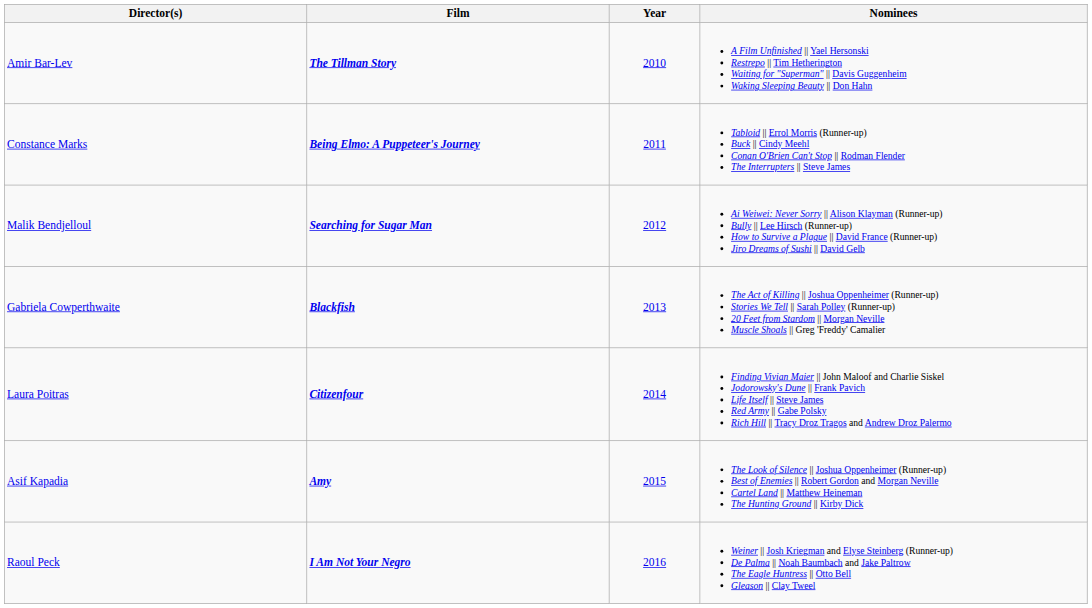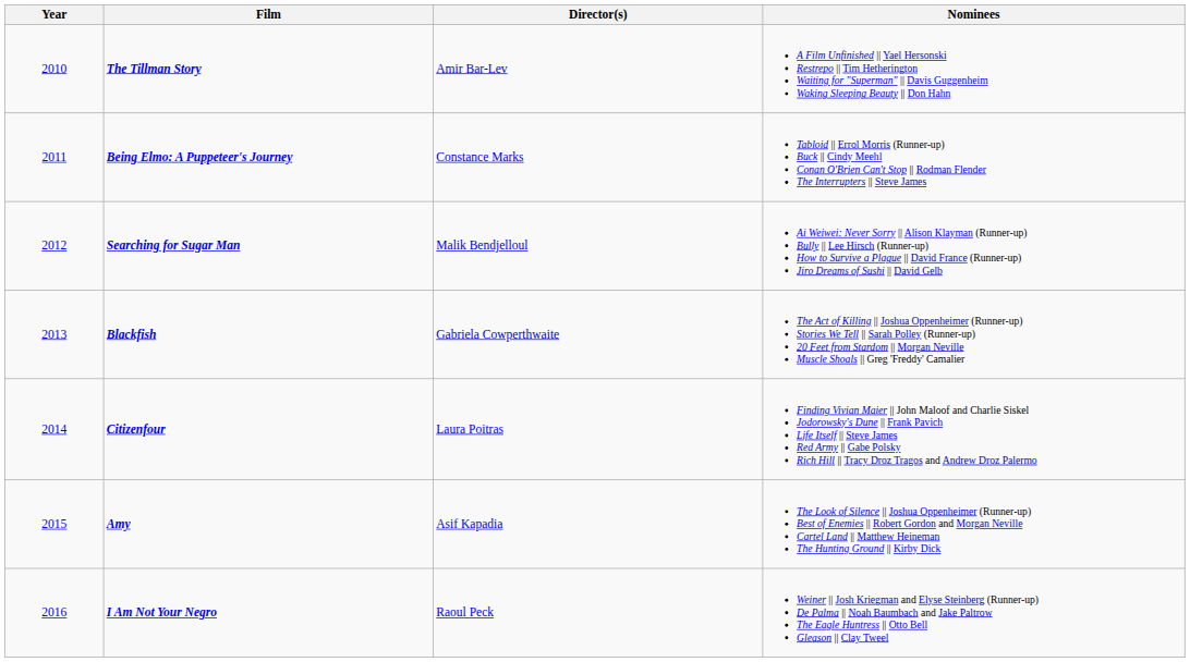 <table class="wikitable" width="95%" cellpadding="5">
 <tr>
+<th width="100"><strong>Year</strong></th>
+<th width="350"><strong>Film</strong></th>
 <th width="350"><strong>Director(s)</strong></th>
-<th width="350"><strong>Film</strong></th>
-<th width="100"><strong>Year</strong></th>
 <th width="450"><strong>Nominees</strong></th>
 </tr>
 <tr>
+<td align="center"><a href='#'>2010</a></td>
+<td><strong><em><a href='#'>The Tillman Story</a></em></strong></td>
 <td><a href='#'>Amir Bar-Lev</a></td>
-<td><strong><em><a href='#'>The Tillman Story</a></em></strong></td>
-<td align="center"><a href='#'>2010</a></td>
 <td style="font-size:smaller"><br><ul><li><em><a href='#'>A Film Unfinished</a></em> || <a href='#'>Yael Hersonski</a></li><li><em><a href='#'>Restrepo</a></em> || <a href='#'>Tim Hetherington</a></li><li><em><a href='#'>Waiting for "Superman"</a></em> || <a href='#'>Davis Guggenheim</a></li><li><em><a href='#'>Waking Sleeping Beauty</a></em> || <a href='#'>Don Hahn</a></li></ul></td>
 </tr>
 <tr>
+<td align="center"><a href='#'>2011</a></td>
+<td><strong><em><a href='#'>Being Elmo: A Puppeteer's Journey</a></em></strong></td>
 <td><a href='#'>Constance Marks</a></td>
-<td><strong><em><a href='#'>Being Elmo: A Puppeteer's Journey</a></em></strong></td>
-<td align="center"><a href='#'>2011</a></td>
 <td style="font-size:smaller"><br><ul><li><em><a href='#'>Tabloid</a></em> || <a href='#'>Errol Morris</a> (Runner-up)</li><li><em><a href='#'>Buck</a></em> || <a href='#'>Cindy Meehl</a></li><li><em><a href='#'>Conan O'Brien Can't Stop</a></em> || <a href='#'>Rodman Flender</a></li><li><em><a href='#'>The Interrupters</a></em> || <a href='#'>Steve James</a></li></ul></td>
 </tr>
 <tr>
+<td align="center"><a href='#'>2012</a></td>
+<td><strong><em><a href='#'>Searching for Sugar Man</a></em></strong></td>
 <td><a href='#'>Malik Bendjelloul</a></td>
-<td><strong><em><a href='#'>Searching for Sugar Man</a></em></strong></td>
-<td align="center"><a href='#'>2012</a></td>
 <td style="font-size:smaller"><br><ul><li><em><a href='#'>Ai Weiwei: Never Sorry</a></em> || <a href='#'>Alison Klayman</a> (Runner-up)</li><li><em><a href='#'>Bully</a></em> || <a href='#'>Lee Hirsch</a> (Runner-up)</li><li><em><a href='#'>How to Survive a Plague</a></em> || <a href='#'>David France</a> (Runner-up)</li><li><em><a href='#'>Jiro Dreams of Sushi</a></em> || <a href='#'>David Gelb</a></li></ul></td>
 </tr>
 <tr>
+<td align="center"><a href='#'>2013</a></td>
+<td><strong><em><a href='#'>Blackfish</a></em></strong></td>
 <td><a href='#'>Gabriela Cowperthwaite</a></td>
-<td><strong><em><a href='#'>Blackfish</a></em></strong></td>
-<td align="center"><a href='#'>2013</a></td>
 <td style="font-size:smaller"><br><ul><li><em><a href='#'>The Act of Killing</a></em> || <a href='#'>Joshua Oppenheimer</a> (Runner-up)</li><li><em><a href='#'>Stories We Tell</a></em> || <a href='#'>Sarah Polley</a> (Runner-up)</li><li><em><a href='#'>20 Feet from Stardom</a></em> || <a href='#'>Morgan Neville</a></li><li><em><a href='#'>Muscle Shoals</a></em> || Greg 'Freddy' Camalier</li></ul></td>
 </tr>
 <tr>
+<td align="center"><a href='#'>2014</a></td>
+<td><strong><em><a href='#'>Citizenfour</a></em></strong></td>
 <td><a href='#'>Laura Poitras</a></td>
-<td><strong><em><a href='#'>Citizenfour</a></em></strong></td>
-<td align="center"><a href='#'>2014</a></td>
 <td style="font-size:smaller"><br><ul><li><em><a href='#'>Finding Vivian Maier</a></em> || John Maloof and Charlie Siskel</li><li><em><a href='#'>Jodorowsky's Dune</a></em> || <a href='#'>Frank Pavich</a></li><li><em><a href='#'>Life Itself</a></em> || <a href='#'>Steve James</a></li><li><em><a href='#'>Red Army</a></em> || <a href='#'>Gabe Polsky</a></li><li><em><a href='#'>Rich Hill</a></em> || <a href='#'>Tracy Droz Tragos</a> and <a href='#'>Andrew Droz Palermo</a></li></ul></td>
 </tr>
 <tr>
+<td align="center"><a href='#'>2015</a></td>
+<td><strong><em><a href='#'>Amy</a></em></strong></td>
 <td><a href='#'>Asif Kapadia</a></td>
-<td><strong><em><a href='#'>Amy</a></em></strong></td>
-<td align="center"><a href='#'>2015</a></td>
 <td style="font-size:smaller"><br><ul><li><em><a href='#'>The Look of Silence</a></em> || <a href='#'>Joshua Oppenheimer</a> (Runner-up)</li><li><em><a href='#'>Best of Enemies</a></em> || <a href='#'>Robert Gordon</a> and <a href='#'>Morgan Neville</a></li><li><em><a href='#'>Cartel Land</a></em> || <a href='#'>Matthew Heineman</a></li><li><em><a href='#'>The Hunting Ground</a></em> || <a href='#'>Kirby Dick</a></li></ul></td>
 </tr>
 <tr>
+<td align="center"><a href='#'>2016</a></td>
+<td><strong><em><a href='#'>I Am Not Your Negro</a></em></strong></td>
 <td><a href='#'>Raoul Peck</a></td>
-<td><strong><em><a href='#'>I Am Not Your Negro</a></em></strong></td>
-<td align="center"><a href='#'>2016</a></td>
 <td style="font-size:smaller"><br><ul><li><em><a href='#'>Weiner</a></em> || <a href='#'>Josh Kriegman</a> and <a href='#'>Elyse Steinberg</a> (Runner-up)</li><li><em><a href='#'>De Palma</a></em> || <a href='#'>Noah Baumbach</a> and <a href='#'>Jake Paltrow</a></li><li><em><a href='#'>The Eagle Huntress</a></em> || <a href='#'>Otto Bell</a></li><li><em><a href='#'>Gleason</a></em> || <a href='#'>Clay Tweel</a></li></ul></td>
 </tr>
 </table>
